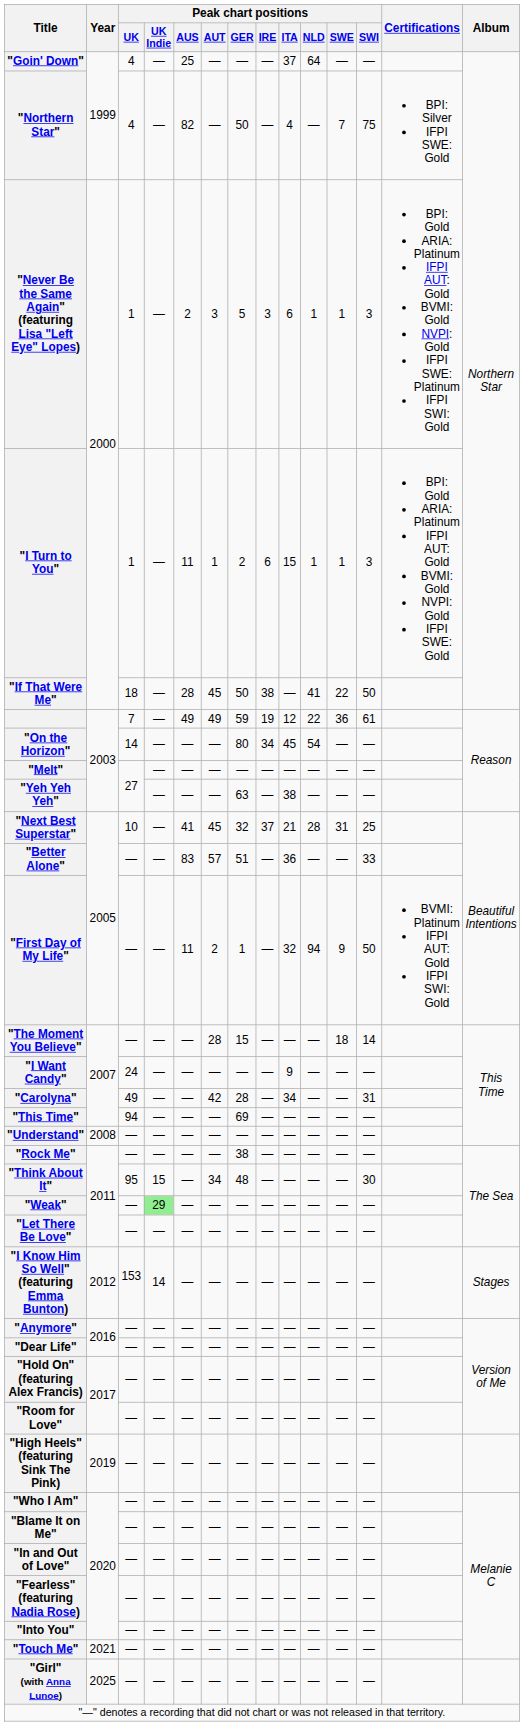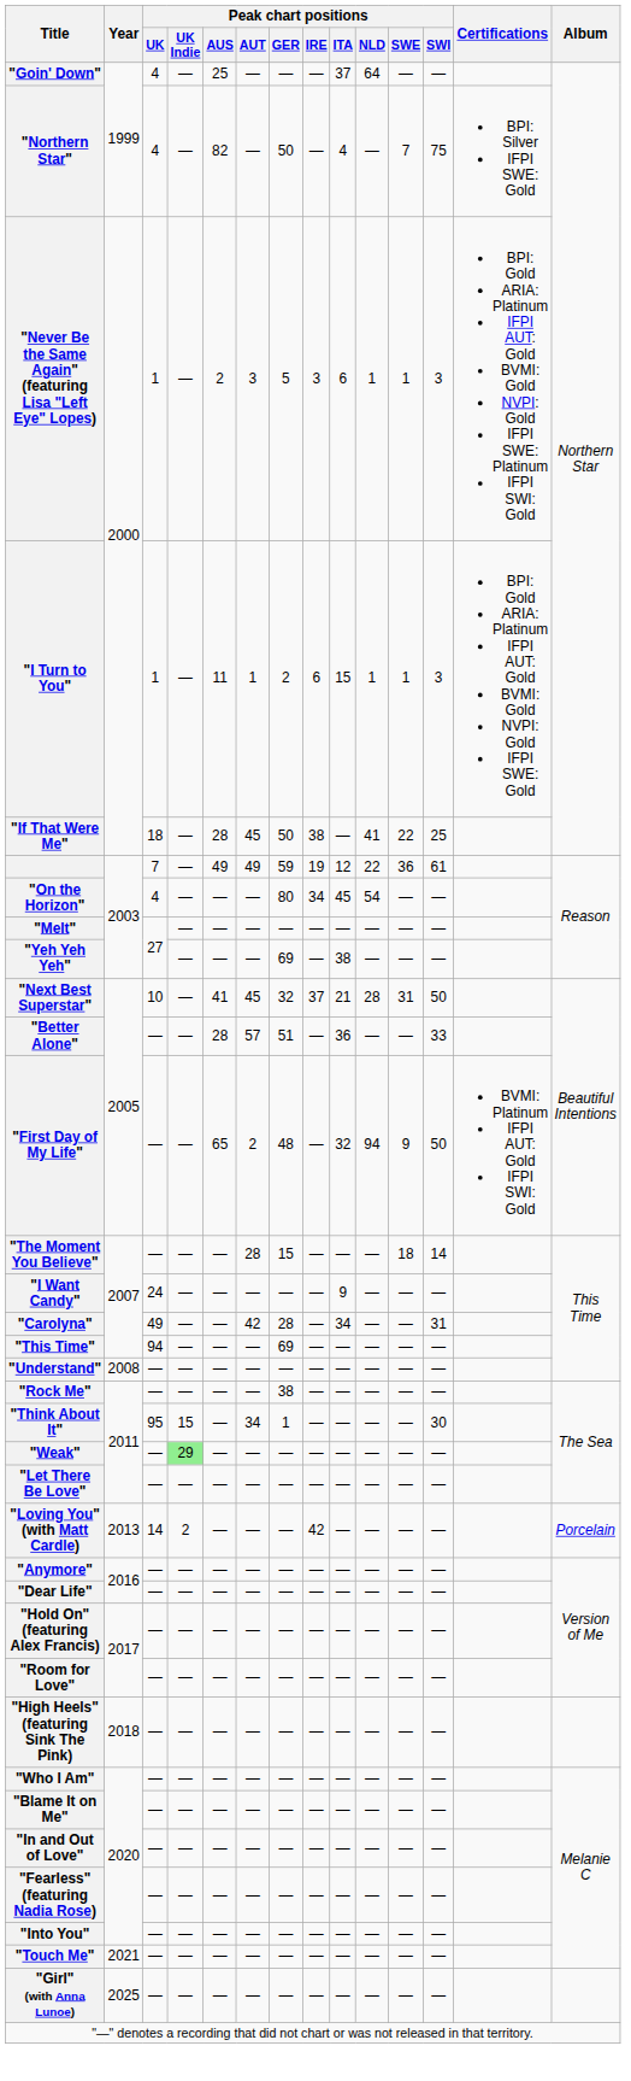 <table class="wikitable plainrowheaders" style="text-align:center;" border="1">
 <tr>
 <th scope="col" rowspan="2" style="width:16em;">Title</th>
 <th scope="col" rowspan="2" style="width:1em;">Year</th>
 <th scope="col" colspan="10">Peak chart positions</th>
 <th scope="col" rowspan="2" style="width:14em;"><a href='#'>Certifications</a></th>
 <th scope="col" rowspan="2" style="width:10em;">Album</th>
 </tr>
 <tr>
 <th scope="col" style="width:2.5em;font-size:90%;"><a href='#'>UK</a><br></th>
 <th scope="col" style="width:2.5em;font-size:90%;"><a href='#'>UK<br>Indie</a><br></th>
 <th scope="col" style="width:2.5em;font-size:90%;"><a href='#'>AUS</a><br></th>
 <th scope="col" style="width:2.5em;font-size:90%;"><a href='#'>AUT</a><br></th>
 <th scope="col" style="width:2.5em;font-size:90%;"><a href='#'>GER</a><br></th>
 <th scope="col" style="width:2.5em;font-size:90%;"><a href='#'>IRE</a><br></th>
 <th scope="col" style="width:2.5em;font-size:90%;"><a href='#'>ITA</a><br></th>
 <th scope="col" style="width:2.5em;font-size:90%;"><a href='#'>NLD</a><br></th>
 <th scope="col" style="width:2.5em;font-size:90%;"><a href='#'>SWE</a><br></th>
 <th scope="col" style="width:2.5em;font-size:90%;"><a href='#'>SWI</a><br></th>
 </tr>
 <tr>
 <th scope="row">"<a href='#'>Goin' Down</a>"</th>
 <td rowspan="2">1999</td>
 <td>4</td>
 <td>—</td>
 <td>25</td>
 <td>—</td>
 <td>—</td>
 <td>—</td>
 <td>37</td>
 <td>64</td>
 <td>—</td>
 <td>—</td>
 <td></td>
 <td rowspan="5"><em>Northern Star</em></td>
 </tr>
 <tr>
 <th scope="row">"<a href='#'>Northern Star</a>"</th>
 <td>4</td>
 <td>—</td>
 <td>82</td>
 <td>—</td>
 <td>50</td>
 <td>—</td>
 <td>4</td>
 <td>—</td>
 <td>7</td>
 <td>75</td>
 <td><br><ul><li>BPI: Silver</li><li>IFPI SWE: Gold</li></ul></td>
 </tr>
 <tr>
 <th scope="row">"<a href='#'>Never Be the Same Again</a>"<br><span>(featuring <a href='#'>Lisa "Left Eye" Lopes</a>)</span></th>
 <td rowspan="3">2000</td>
 <td>1</td>
 <td>—</td>
 <td>2</td>
 <td>3</td>
 <td>5</td>
 <td>3</td>
 <td>6</td>
 <td>1</td>
 <td>1</td>
 <td>3</td>
 <td><br><ul><li>BPI: Gold</li><li>ARIA: Platinum</li><li><a href='#'>IFPI AUT</a>: Gold</li><li>BVMI: Gold</li><li><a href='#'>NVPI</a>: Gold</li><li>IFPI SWE: Platinum</li><li>IFPI SWI: Gold</li></ul></td>
 </tr>
 <tr>
 <th scope="row">"<a href='#'>I Turn to You</a>"</th>
 <td>1</td>
 <td>—</td>
 <td>11</td>
 <td>1</td>
 <td>2</td>
 <td>6</td>
 <td>15</td>
 <td>1</td>
 <td>1</td>
 <td>3</td>
 <td><br><ul><li>BPI: Gold</li><li>ARIA: Platinum</li><li>IFPI AUT: Gold</li><li>BVMI: Gold</li><li>NVPI: Gold</li><li>IFPI SWE: Gold</li></ul></td>
 </tr>
 <tr>
 <th scope="row">"<a href='#'>If That Were Me</a>"</th>
 <td>18</td>
 <td>—</td>
 <td>28</td>
 <td>45</td>
 <td>50</td>
 <td>38</td>
 <td>—</td>
 <td>41</td>
 <td>22</td>
-<td>50</td>
+<td>25</td>
 <td></td>
 </tr>
 <tr>
 <th scope="row"></th>
 <td rowspan="4">2003</td>
 <td>7</td>
 <td>—</td>
 <td>49</td>
 <td>49</td>
 <td>59</td>
 <td>19</td>
 <td>12</td>
 <td>22</td>
 <td>36</td>
 <td>61</td>
 <td></td>
 <td rowspan="4"><em>Reason</em></td>
 </tr>
 <tr>
 <th scope="row">"<a href='#'>On the Horizon</a>"</th>
-<td>14</td>
+<td>4</td>
 <td>—</td>
 <td>—</td>
 <td>—</td>
 <td>80</td>
 <td>34</td>
 <td>45</td>
 <td>54</td>
 <td>—</td>
 <td>—</td>
 <td></td>
 </tr>
 <tr>
 <th scope="row">"<a href='#'>Melt</a>"</th>
 <td rowspan="2">27</td>
 <td>—</td>
 <td>—</td>
 <td>—</td>
 <td>—</td>
 <td>—</td>
 <td>—</td>
 <td>—</td>
 <td>—</td>
 <td>—</td>
 <td></td>
 </tr>
 <tr>
 <th scope="row">"<a href='#'>Yeh Yeh Yeh</a>"</th>
 <td>—</td>
 <td>—</td>
 <td>—</td>
-<td>63</td>
+<td>69</td>
 <td>—</td>
 <td>38</td>
 <td>—</td>
 <td>—</td>
 <td>—</td>
 <td></td>
 </tr>
 <tr>
 <th scope="row">"<a href='#'>Next Best Superstar</a>"</th>
 <td rowspan="3">2005</td>
 <td>10</td>
 <td>—</td>
 <td>41</td>
 <td>45</td>
 <td>32</td>
 <td>37</td>
 <td>21</td>
 <td>28</td>
 <td>31</td>
-<td>25</td>
+<td>50</td>
 <td></td>
 <td rowspan="3"><em>Beautiful Intentions</em></td>
 </tr>
 <tr>
 <th scope="row">"<a href='#'>Better Alone</a>"</th>
 <td>—</td>
 <td>—</td>
-<td>83</td>
+<td>28</td>
 <td>57</td>
 <td>51</td>
 <td>—</td>
 <td>36</td>
 <td>—</td>
 <td>—</td>
 <td>33</td>
 <td></td>
 </tr>
 <tr>
 <th scope="row">"<a href='#'>First Day of My Life</a>"</th>
 <td>—</td>
 <td>—</td>
-<td>11</td>
+<td>65</td>
 <td>2</td>
-<td>1</td>
+<td>48</td>
 <td>—</td>
 <td>32</td>
 <td>94</td>
 <td>9</td>
 <td>50</td>
 <td><br><ul><li>BVMI: Platinum</li><li>IFPI AUT: Gold</li><li>IFPI SWI: Gold</li></ul></td>
 </tr>
 <tr>
 <th scope="row">"<a href='#'>The Moment You Believe</a>"</th>
 <td rowspan="4">2007</td>
 <td>—</td>
 <td>—</td>
 <td>—</td>
 <td>28</td>
 <td>15</td>
 <td>—</td>
 <td>—</td>
 <td>—</td>
 <td>18</td>
 <td>14</td>
 <td></td>
 <td rowspan="5"><em>This Time</em></td>
 </tr>
 <tr>
 <th scope="row">"<a href='#'>I Want Candy</a>"</th>
 <td>24</td>
 <td>—</td>
 <td>—</td>
 <td>—</td>
 <td>—</td>
 <td>—</td>
 <td>9</td>
 <td>—</td>
 <td>—</td>
 <td>—</td>
 <td></td>
 </tr>
 <tr>
 <th scope="row">"<a href='#'>Carolyna</a>"</th>
 <td>49</td>
 <td>—</td>
 <td>—</td>
 <td>42</td>
 <td>28</td>
 <td>—</td>
 <td>34</td>
 <td>—</td>
 <td>—</td>
 <td>31</td>
 <td></td>
 </tr>
 <tr>
 <th scope="row">"<a href='#'>This Time</a>"</th>
 <td>94</td>
 <td>—</td>
 <td>—</td>
 <td>—</td>
 <td>69</td>
 <td>—</td>
 <td>—</td>
 <td>—</td>
 <td>—</td>
 <td>—</td>
 <td></td>
 </tr>
 <tr>
 <th scope="row">"<a href='#'>Understand</a>"</th>
 <td>2008</td>
 <td>—</td>
 <td>—</td>
 <td>—</td>
 <td>—</td>
 <td>—</td>
 <td>—</td>
 <td>—</td>
 <td>—</td>
 <td>—</td>
 <td>—</td>
 <td></td>
 </tr>
 <tr>
 <th scope="row">"<a href='#'>Rock Me</a>"</th>
 <td rowspan="4">2011</td>
 <td>—</td>
 <td>—</td>
 <td>—</td>
 <td>—</td>
 <td>38</td>
 <td>—</td>
 <td>—</td>
 <td>—</td>
 <td>—</td>
 <td>—</td>
 <td></td>
 <td rowspan="4"><em>The Sea</em></td>
 </tr>
 <tr>
 <th scope="row">"<a href='#'>Think About It</a>"</th>
 <td>95</td>
 <td>15</td>
 <td>—</td>
 <td>34</td>
-<td>48</td>
+<td>1</td>
 <td>—</td>
 <td>—</td>
 <td>—</td>
 <td>—</td>
 <td>30</td>
 <td></td>
 </tr>
 <tr>
 <th scope="row">"<a href='#'>Weak</a>"</th>
 <td>—</td>
 <td style="background: lightgreen;">29</td>
 <td>—</td>
 <td>—</td>
 <td>—</td>
 <td>—</td>
 <td>—</td>
 <td>—</td>
 <td>—</td>
 <td>—</td>
 <td></td>
 </tr>
 <tr>
 <th scope="row">"<a href='#'>Let There Be Love</a>"</th>
 <td>—</td>
 <td>—</td>
 <td>—</td>
 <td>—</td>
 <td>—</td>
 <td>—</td>
 <td>—</td>
 <td>—</td>
 <td>—</td>
 <td>—</td>
 </tr>
 <tr>
-<th scope="row">"<a href='#'>I Know Him So Well</a>"<br><span>(featuring <a href='#'>Emma Bunton</a>)</span></th>
-<td>2012</td>
-<td>153<br><br></td>
+<th scope="row">"<a href='#'>Loving You</a>"<br><span>(with <a href='#'>Matt Cardle</a>)</span></th>
+<td>2013</td>
 <td>14</td>
+<td>2</td>
 <td>—</td>
 <td>—</td>
 <td>—</td>
-<td>—</td>
+<td>42</td>
 <td>—</td>
 <td>—</td>
 <td>—</td>
 <td>—</td>
 <td></td>
-<td><em>Stages</em></td>
+<td><em><a href='#'>Porcelain</a></em></td>
 </tr>
 <tr>
 <th scope="row">"<a href='#'>Anymore</a>"</th>
 <td rowspan="2">2016</td>
 <td>—</td>
 <td>—</td>
 <td>—</td>
 <td>—</td>
 <td>—</td>
 <td>—</td>
 <td>—</td>
 <td>—</td>
 <td>—</td>
 <td>—</td>
 <td></td>
 <td rowspan="4"><em>Version of Me</em></td>
 </tr>
 <tr>
 <th scope="row">"Dear Life"</th>
 <td>—</td>
 <td>—</td>
 <td>—</td>
 <td>—</td>
 <td>—</td>
 <td>—</td>
 <td>—</td>
 <td>—</td>
 <td>—</td>
 <td>—</td>
 <td></td>
 </tr>
 <tr>
 <th scope="row">"Hold On"<br><span>(featuring Alex Francis)</span></th>
 <td rowspan="2">2017</td>
 <td>—</td>
 <td>—</td>
 <td>—</td>
 <td>—</td>
 <td>—</td>
 <td>—</td>
 <td>—</td>
 <td>—</td>
 <td>—</td>
 <td>—</td>
 <td></td>
 </tr>
 <tr>
 <th scope="row">"Room for Love"</th>
 <td>—</td>
 <td>—</td>
 <td>—</td>
 <td>—</td>
 <td>—</td>
 <td>—</td>
 <td>—</td>
 <td>—</td>
 <td>—</td>
 <td>—</td>
 <td></td>
 </tr>
 <tr>
 <th scope="row">"High Heels"<br><span>(featuring Sink The Pink)</span></th>
-<td>2019</td>
+<td>2018</td>
 <td>—</td>
 <td>—</td>
 <td>—</td>
 <td>—</td>
 <td>—</td>
 <td>—</td>
 <td>—</td>
 <td>—</td>
 <td>—</td>
 <td>—</td>
 <td></td>
 <td></td>
 </tr>
 <tr>
 <th scope="row">"Who I Am"</th>
 <td rowspan="5">2020</td>
 <td>—</td>
 <td>—</td>
 <td>—</td>
 <td>—</td>
 <td>—</td>
 <td>—</td>
 <td>—</td>
 <td>—</td>
 <td>—</td>
 <td>—</td>
 <td></td>
 <td rowspan="6"><em>Melanie C</em></td>
 </tr>
 <tr>
 <th scope="row">"Blame It on Me"</th>
 <td>—</td>
 <td>—</td>
 <td>—</td>
 <td>—</td>
 <td>—</td>
 <td>—</td>
 <td>—</td>
 <td>—</td>
 <td>—</td>
 <td>—</td>
 <td></td>
 </tr>
 <tr>
 <th scope="row">"In and Out of Love"</th>
 <td>—</td>
 <td>—</td>
 <td>—</td>
 <td>—</td>
 <td>—</td>
 <td>—</td>
 <td>—</td>
 <td>—</td>
 <td>—</td>
 <td>—</td>
 <td></td>
 </tr>
 <tr>
 <th scope="row">"Fearless"<br><span>(featuring <a href='#'>Nadia Rose</a>)</span></th>
 <td>—</td>
 <td>—</td>
 <td>—</td>
 <td>—</td>
 <td>—</td>
 <td>—</td>
 <td>—</td>
 <td>—</td>
 <td>—</td>
 <td>—</td>
 <td></td>
 </tr>
 <tr>
 <th scope="row">"Into You"</th>
 <td>—</td>
 <td>—</td>
 <td>—</td>
 <td>—</td>
 <td>—</td>
 <td>—</td>
 <td>—</td>
 <td>—</td>
 <td>—</td>
 <td>—</td>
 <td></td>
 </tr>
 <tr>
 <th scope="row">"<a href='#'>Touch Me</a>"</th>
 <td>2021</td>
 <td>—</td>
 <td>—</td>
 <td>—</td>
 <td>—</td>
 <td>—</td>
 <td>—</td>
 <td>—</td>
 <td>—</td>
 <td>—</td>
 <td>—</td>
 <td></td>
 </tr>
 <tr>
 <th scope="row">"Girl"<br><small>(with <a href='#'>Anna Lunoe</a>)<br></small></th>
 <td>2025</td>
 <td>—</td>
 <td>—</td>
 <td>—</td>
 <td>—</td>
 <td>—</td>
 <td>—</td>
 <td>—</td>
 <td>—</td>
 <td>—</td>
 <td>—</td>
 <td></td>
 <td></td>
 </tr>
 <tr>
 <td colspan="14" style="font-size:90%">"—" denotes a recording that did not chart or was not released in that territory.</td>
 </tr>
 </table>
